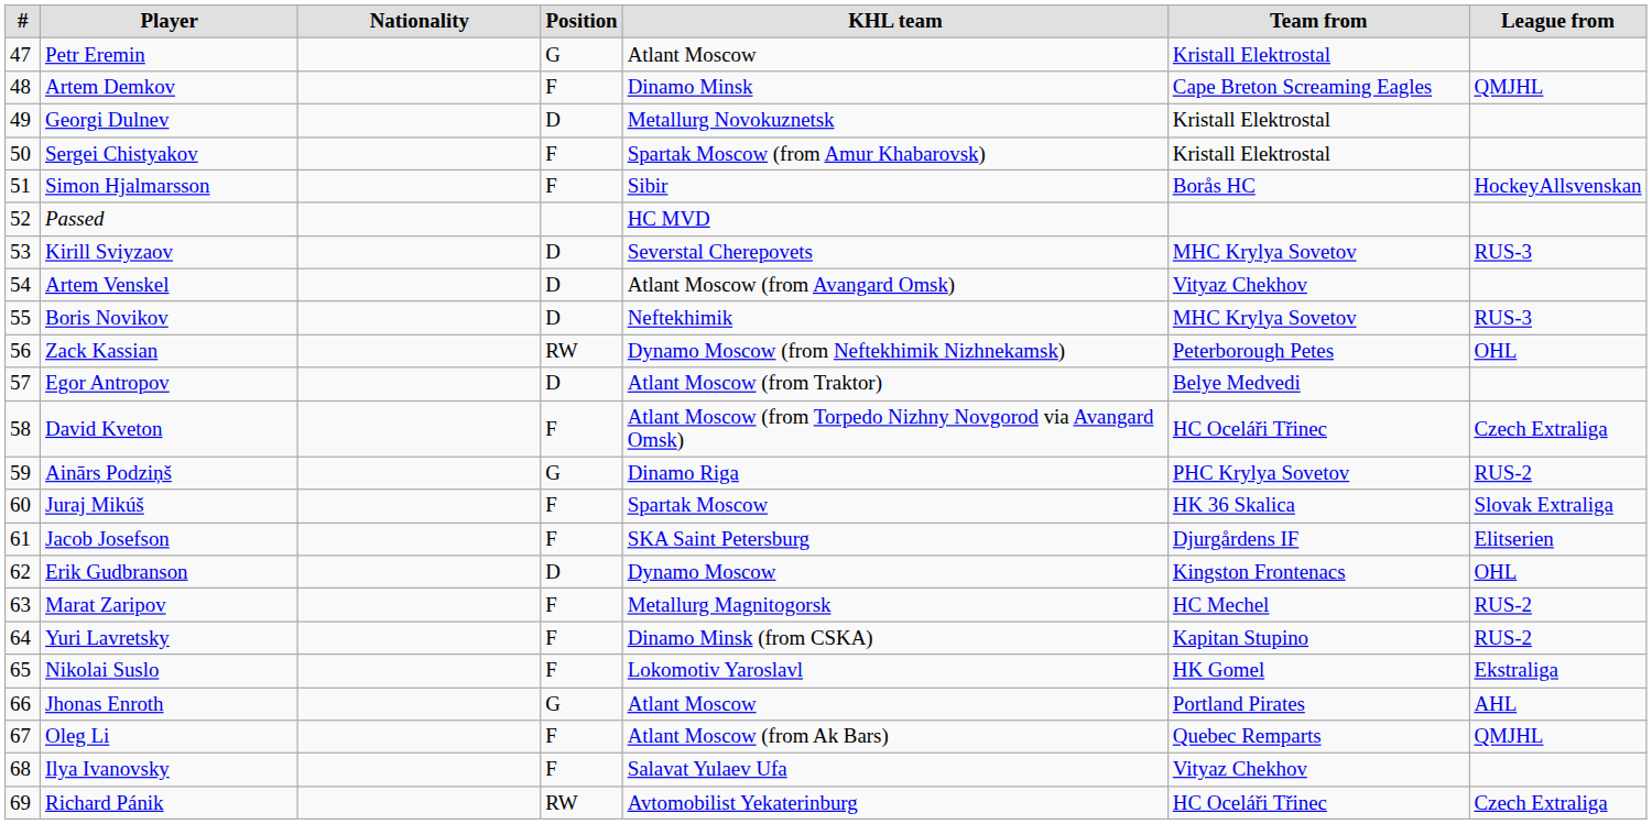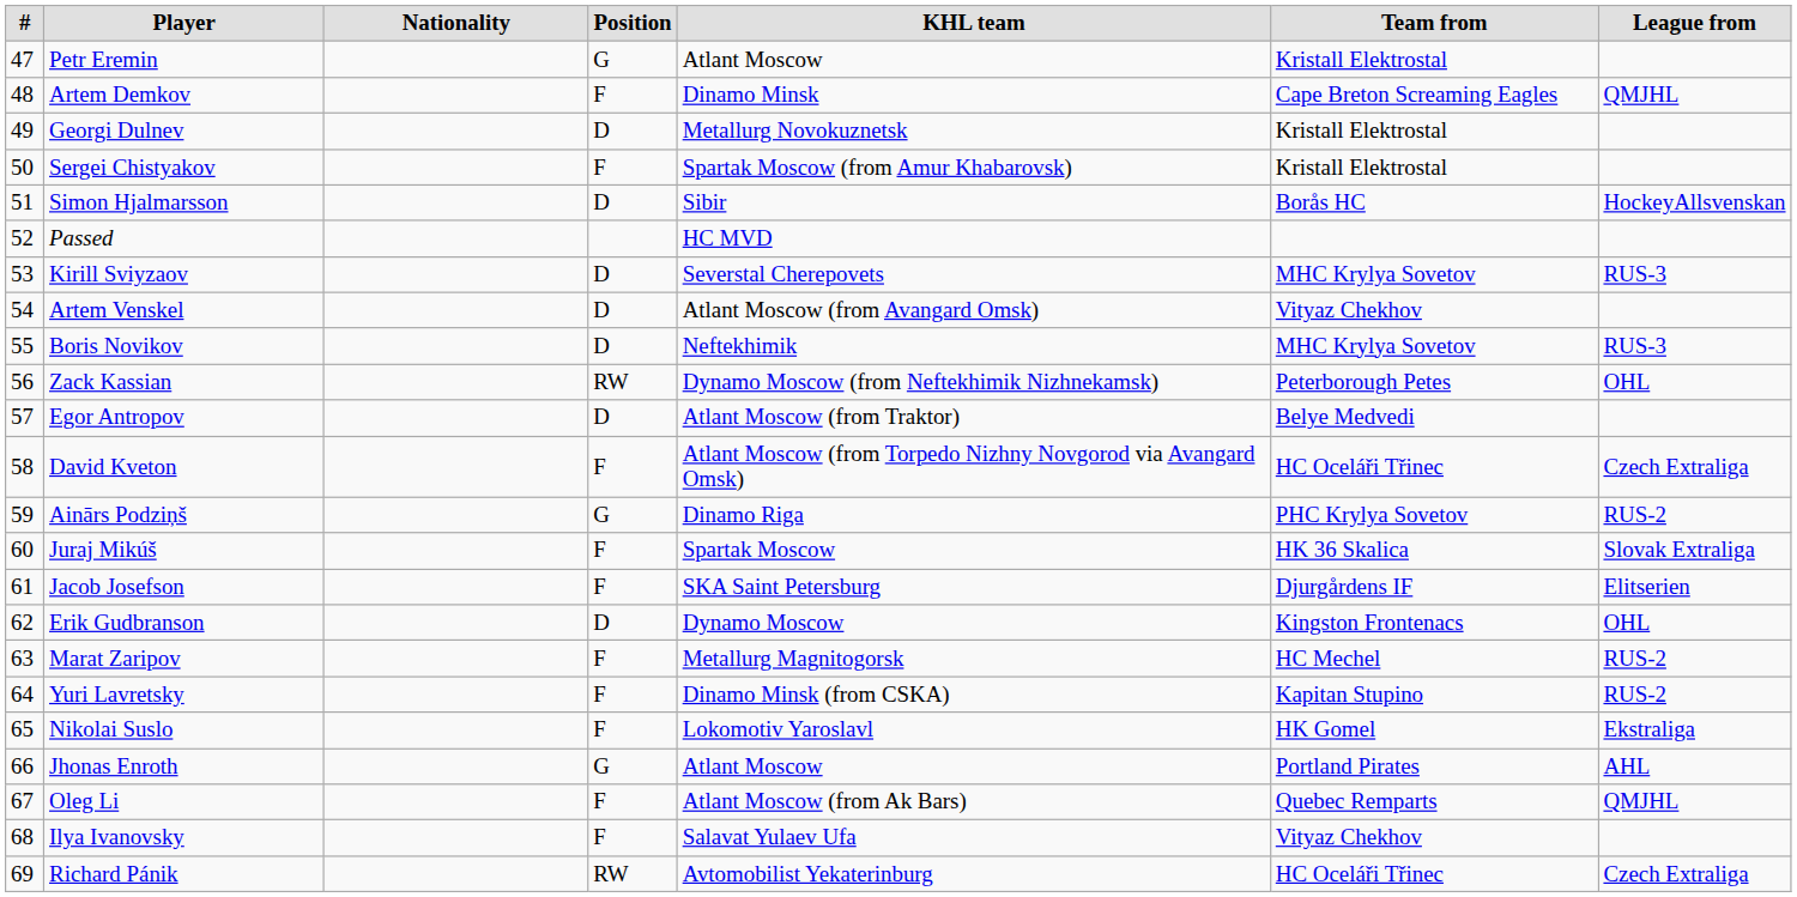 <table class="wikitable" style="width:100%;">
 <tr>
 <th style="background:#e0e0e0; width:2.2%;">#</th>
 <th style="background:#e0e0e0; width:17%;">Player</th>
 <th style="background:#e0e0e0; width:16%;">Nationality</th>
 <th style="background:#e0e0e0; width:5%;">Position</th>
 <th style="background:#e0e0e0; width:37%;">KHL team</th>
 <th style="background:#e0e0e0; width:20%;">Team from</th>
 <th style="background:#e0e0e0; width:20%;">League from</th>
 </tr>
 <tr>
 <td>47</td>
 <td><a href='#'>Petr Eremin</a></td>
 <td></td>
 <td>G</td>
 <td>Atlant Moscow</td>
 <td><a href='#'>Kristall Elektrostal</a></td>
 <td></td>
 </tr>
 <tr>
 <td>48</td>
 <td><a href='#'>Artem Demkov</a></td>
 <td></td>
 <td>F</td>
 <td><a href='#'>Dinamo Minsk</a></td>
 <td><a href='#'>Cape Breton Screaming Eagles</a></td>
 <td><a href='#'>QMJHL</a></td>
 </tr>
 <tr>
 <td>49</td>
 <td><a href='#'>Georgi Dulnev</a></td>
 <td></td>
 <td>D</td>
 <td><a href='#'>Metallurg Novokuznetsk</a></td>
 <td>Kristall Elektrostal</td>
 <td></td>
 </tr>
 <tr>
 <td>50</td>
 <td><a href='#'>Sergei Chistyakov</a></td>
 <td></td>
 <td>F</td>
 <td><a href='#'>Spartak Moscow</a> (from <a href='#'>Amur Khabarovsk</a>)</td>
 <td>Kristall Elektrostal</td>
 <td></td>
 </tr>
 <tr>
 <td>51</td>
 <td><a href='#'>Simon Hjalmarsson</a></td>
 <td></td>
-<td>F</td>
+<td>D</td>
 <td><a href='#'>Sibir</a></td>
 <td><a href='#'>Borås HC</a></td>
 <td><a href='#'>HockeyAllsvenskan</a></td>
 </tr>
 <tr>
 <td>52</td>
 <td><em>Passed</em></td>
 <td></td>
 <td></td>
 <td><a href='#'>HC MVD</a></td>
 <td></td>
 <td></td>
 </tr>
 <tr>
 <td>53</td>
 <td><a href='#'>Kirill Sviyzaov</a></td>
 <td></td>
 <td>D</td>
 <td><a href='#'>Severstal Cherepovets</a></td>
 <td><a href='#'>MHC Krylya Sovetov</a></td>
 <td><a href='#'>RUS-3</a></td>
 </tr>
 <tr>
 <td>54</td>
 <td><a href='#'>Artem Venskel</a></td>
 <td></td>
 <td>D</td>
 <td>Atlant Moscow (from <a href='#'>Avangard Omsk</a>)</td>
 <td><a href='#'>Vityaz Chekhov</a></td>
 <td></td>
 </tr>
 <tr>
 <td>55</td>
 <td><a href='#'>Boris Novikov</a></td>
 <td></td>
 <td>D</td>
 <td><a href='#'>Neftekhimik</a></td>
 <td><a href='#'>MHC Krylya Sovetov</a></td>
 <td><a href='#'>RUS-3</a></td>
 </tr>
 <tr>
 <td>56</td>
 <td><a href='#'>Zack Kassian</a></td>
 <td></td>
 <td>RW</td>
 <td><a href='#'>Dynamo Moscow</a> (from <a href='#'>Neftekhimik Nizhnekamsk</a>)</td>
 <td><a href='#'>Peterborough Petes</a></td>
 <td><a href='#'>OHL</a></td>
 </tr>
 <tr>
 <td>57</td>
 <td><a href='#'>Egor Antropov</a></td>
 <td></td>
 <td>D</td>
 <td><a href='#'>Atlant Moscow</a> (from Traktor)</td>
 <td><a href='#'>Belye Medvedi</a></td>
 <td></td>
 </tr>
 <tr>
 <td>58</td>
 <td><a href='#'>David Kveton</a></td>
 <td></td>
 <td>F</td>
 <td><a href='#'>Atlant Moscow</a>  (from <a href='#'>Torpedo Nizhny Novgorod</a> via <a href='#'>Avangard Omsk</a>)</td>
 <td><a href='#'>HC Oceláři Třinec</a></td>
 <td><a href='#'>Czech Extraliga</a></td>
 </tr>
 <tr>
 <td>59</td>
 <td><a href='#'>Ainārs Podziņš</a></td>
 <td></td>
 <td>G</td>
 <td><a href='#'>Dinamo Riga</a></td>
 <td><a href='#'>PHC Krylya Sovetov</a></td>
 <td><a href='#'>RUS-2</a></td>
 </tr>
 <tr>
 <td>60</td>
 <td><a href='#'>Juraj Mikúš</a></td>
 <td></td>
 <td>F</td>
 <td><a href='#'>Spartak Moscow</a></td>
 <td><a href='#'>HK 36 Skalica</a></td>
 <td><a href='#'>Slovak Extraliga</a></td>
 </tr>
 <tr>
 <td>61</td>
 <td><a href='#'>Jacob Josefson</a></td>
 <td></td>
 <td>F</td>
 <td><a href='#'>SKA Saint Petersburg</a></td>
 <td><a href='#'>Djurgårdens IF</a></td>
 <td><a href='#'>Elitserien</a></td>
 </tr>
 <tr>
 <td>62</td>
 <td><a href='#'>Erik Gudbranson</a></td>
 <td></td>
 <td>D</td>
 <td><a href='#'>Dynamo Moscow</a></td>
 <td><a href='#'>Kingston Frontenacs</a></td>
 <td><a href='#'>OHL</a></td>
 </tr>
 <tr>
 <td>63</td>
 <td><a href='#'>Marat Zaripov</a></td>
 <td></td>
 <td>F</td>
 <td><a href='#'>Metallurg Magnitogorsk</a></td>
 <td><a href='#'>HC Mechel</a></td>
 <td><a href='#'>RUS-2</a></td>
 </tr>
 <tr>
 <td>64</td>
 <td><a href='#'>Yuri Lavretsky</a></td>
 <td></td>
 <td>F</td>
 <td><a href='#'>Dinamo Minsk</a> (from CSKA)</td>
 <td><a href='#'>Kapitan Stupino</a></td>
 <td><a href='#'>RUS-2</a></td>
 </tr>
 <tr>
 <td>65</td>
 <td><a href='#'>Nikolai Suslo</a></td>
 <td></td>
 <td>F</td>
 <td><a href='#'>Lokomotiv Yaroslavl</a></td>
 <td><a href='#'>HK Gomel</a></td>
 <td><a href='#'>Ekstraliga</a></td>
 </tr>
 <tr>
 <td>66</td>
 <td><a href='#'>Jhonas Enroth</a></td>
 <td></td>
 <td>G</td>
 <td><a href='#'>Atlant Moscow</a></td>
 <td><a href='#'>Portland Pirates</a></td>
 <td><a href='#'>AHL</a></td>
 </tr>
 <tr>
 <td>67</td>
 <td><a href='#'>Oleg Li</a></td>
 <td></td>
 <td>F</td>
 <td><a href='#'>Atlant Moscow</a> (from Ak Bars)</td>
 <td><a href='#'>Quebec Remparts</a></td>
 <td><a href='#'>QMJHL</a></td>
 </tr>
 <tr>
 <td>68</td>
 <td><a href='#'>Ilya Ivanovsky</a></td>
 <td></td>
 <td>F</td>
 <td><a href='#'>Salavat Yulaev Ufa</a></td>
 <td><a href='#'>Vityaz Chekhov</a></td>
 <td></td>
 </tr>
 <tr>
 <td>69</td>
 <td><a href='#'>Richard Pánik</a></td>
 <td></td>
 <td>RW</td>
 <td><a href='#'>Avtomobilist Yekaterinburg</a></td>
 <td><a href='#'>HC Oceláři Třinec</a></td>
 <td><a href='#'>Czech Extraliga</a></td>
 </tr>
 </table>
